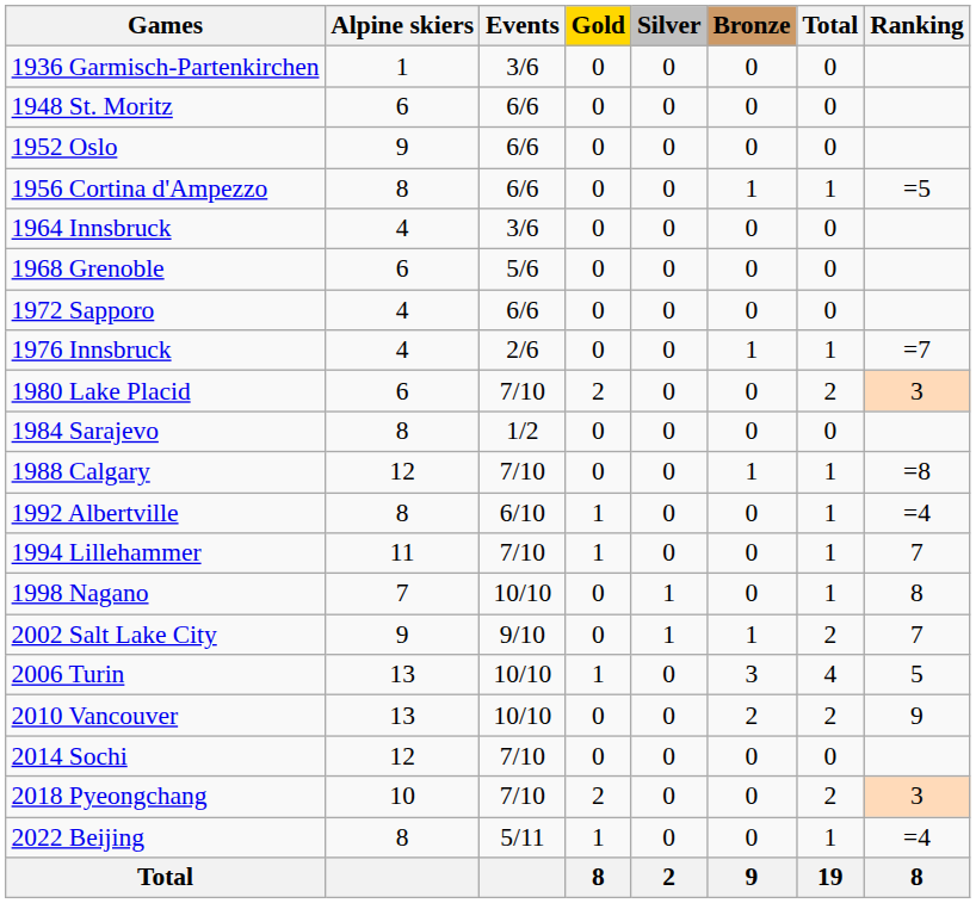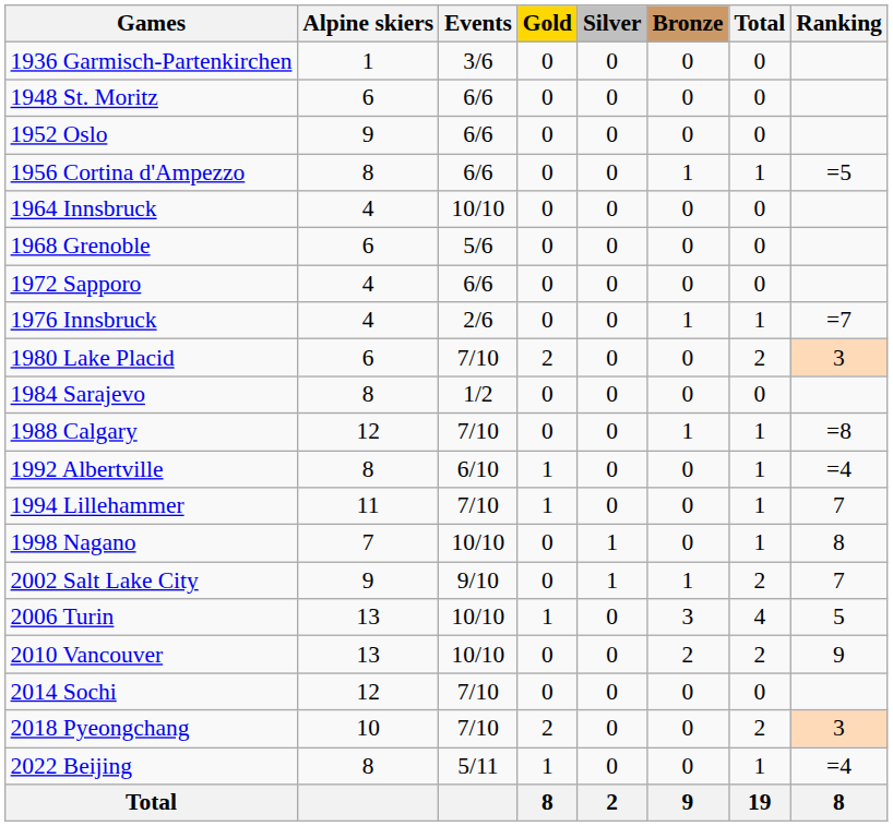 <table class="wikitable sortable" style="text-align:center">
 <tr>
 <th>Games</th>
 <th>Alpine skiers</th>
 <th>Events</th>
 <th style="background-color:gold;">Gold</th>
 <th style="background-color:silver;">Silver</th>
 <th style="background-color:#c96;">Bronze</th>
 <th>Total</th>
 <th>Ranking</th>
 </tr>
 <tr>
 <td align=left><a href='#'>1936 Garmisch-Partenkirchen</a></td>
 <td>1</td>
 <td>3/6</td>
 <td>0</td>
 <td>0</td>
 <td>0</td>
 <td>0</td>
 <td></td>
 </tr>
 <tr>
 <td align=left><a href='#'>1948 St. Moritz</a></td>
 <td>6</td>
 <td>6/6</td>
 <td>0</td>
 <td>0</td>
 <td>0</td>
 <td>0</td>
 <td></td>
 </tr>
 <tr>
 <td align=left><a href='#'>1952 Oslo</a></td>
 <td>9</td>
 <td>6/6</td>
 <td>0</td>
 <td>0</td>
 <td>0</td>
 <td>0</td>
 <td></td>
 </tr>
 <tr>
 <td align=left><a href='#'>1956 Cortina d'Ampezzo</a></td>
 <td>8</td>
 <td>6/6</td>
 <td>0</td>
 <td>0</td>
 <td>1</td>
 <td>1</td>
 <td>=5</td>
 </tr>
 <tr>
 <td align=left><a href='#'>1964 Innsbruck</a></td>
 <td>4</td>
-<td>3/6</td>
+<td>10/10</td>
 <td>0</td>
 <td>0</td>
 <td>0</td>
 <td>0</td>
 <td></td>
 </tr>
 <tr>
 <td align=left><a href='#'>1968 Grenoble</a></td>
 <td>6</td>
 <td>5/6</td>
 <td>0</td>
 <td>0</td>
 <td>0</td>
 <td>0</td>
 <td></td>
 </tr>
 <tr>
 <td align=left><a href='#'>1972 Sapporo</a></td>
 <td>4</td>
 <td>6/6</td>
 <td>0</td>
 <td>0</td>
 <td>0</td>
 <td>0</td>
 <td></td>
 </tr>
 <tr>
 <td align=left><a href='#'>1976 Innsbruck</a></td>
 <td>4</td>
 <td>2/6</td>
 <td>0</td>
 <td>0</td>
 <td>1</td>
 <td>1</td>
 <td>=7</td>
 </tr>
 <tr>
 <td align=left><a href='#'>1980 Lake Placid</a></td>
 <td>6</td>
 <td>7/10</td>
 <td>2</td>
 <td>0</td>
 <td>0</td>
 <td>2</td>
 <td bgcolor=ffdab9>3</td>
 </tr>
 <tr>
 <td align=left><a href='#'>1984 Sarajevo</a></td>
 <td>8</td>
 <td>1/2</td>
 <td>0</td>
 <td>0</td>
 <td>0</td>
 <td>0</td>
 <td></td>
 </tr>
 <tr>
 <td align=left><a href='#'>1988 Calgary</a></td>
 <td>12</td>
 <td>7/10</td>
 <td>0</td>
 <td>0</td>
 <td>1</td>
 <td>1</td>
 <td>=8</td>
 </tr>
 <tr>
 <td align=left><a href='#'>1992 Albertville</a></td>
 <td>8</td>
 <td>6/10</td>
 <td>1</td>
 <td>0</td>
 <td>0</td>
 <td>1</td>
 <td>=4</td>
 </tr>
 <tr>
 <td align=left><a href='#'>1994 Lillehammer</a></td>
 <td>11</td>
 <td>7/10</td>
 <td>1</td>
 <td>0</td>
 <td>0</td>
 <td>1</td>
 <td>7</td>
 </tr>
 <tr>
 <td align=left><a href='#'>1998 Nagano</a></td>
 <td>7</td>
 <td>10/10</td>
 <td>0</td>
 <td>1</td>
 <td>0</td>
 <td>1</td>
 <td>8</td>
 </tr>
 <tr>
 <td align=left><a href='#'>2002 Salt Lake City</a></td>
 <td>9</td>
 <td>9/10</td>
 <td>0</td>
 <td>1</td>
 <td>1</td>
 <td>2</td>
 <td>7</td>
 </tr>
 <tr>
 <td align=left><a href='#'>2006 Turin</a></td>
 <td>13</td>
 <td>10/10</td>
 <td>1</td>
 <td>0</td>
 <td>3</td>
 <td>4</td>
 <td>5</td>
 </tr>
 <tr>
 <td align=left><a href='#'>2010 Vancouver</a></td>
 <td>13</td>
 <td>10/10</td>
 <td>0</td>
 <td>0</td>
 <td>2</td>
 <td>2</td>
 <td>9</td>
 </tr>
 <tr>
 <td align=left><a href='#'>2014 Sochi</a></td>
 <td>12</td>
 <td>7/10</td>
 <td>0</td>
 <td>0</td>
 <td>0</td>
 <td>0</td>
 <td></td>
 </tr>
 <tr>
 <td align=left><a href='#'>2018 Pyeongchang</a></td>
 <td>10</td>
 <td>7/10</td>
 <td>2</td>
 <td>0</td>
 <td>0</td>
 <td>2</td>
 <td bgcolor=ffdab9>3</td>
 </tr>
 <tr>
 <td align=left><a href='#'>2022 Beijing</a></td>
 <td>8</td>
 <td>5/11</td>
 <td>1</td>
 <td>0</td>
 <td>0</td>
 <td>1</td>
 <td>=4</td>
 </tr>
 <tr>
 <th>Total</th>
 <th></th>
 <th></th>
 <th>8</th>
 <th>2</th>
 <th>9</th>
 <th>19</th>
 <th>8</th>
 </tr>
 </table>
